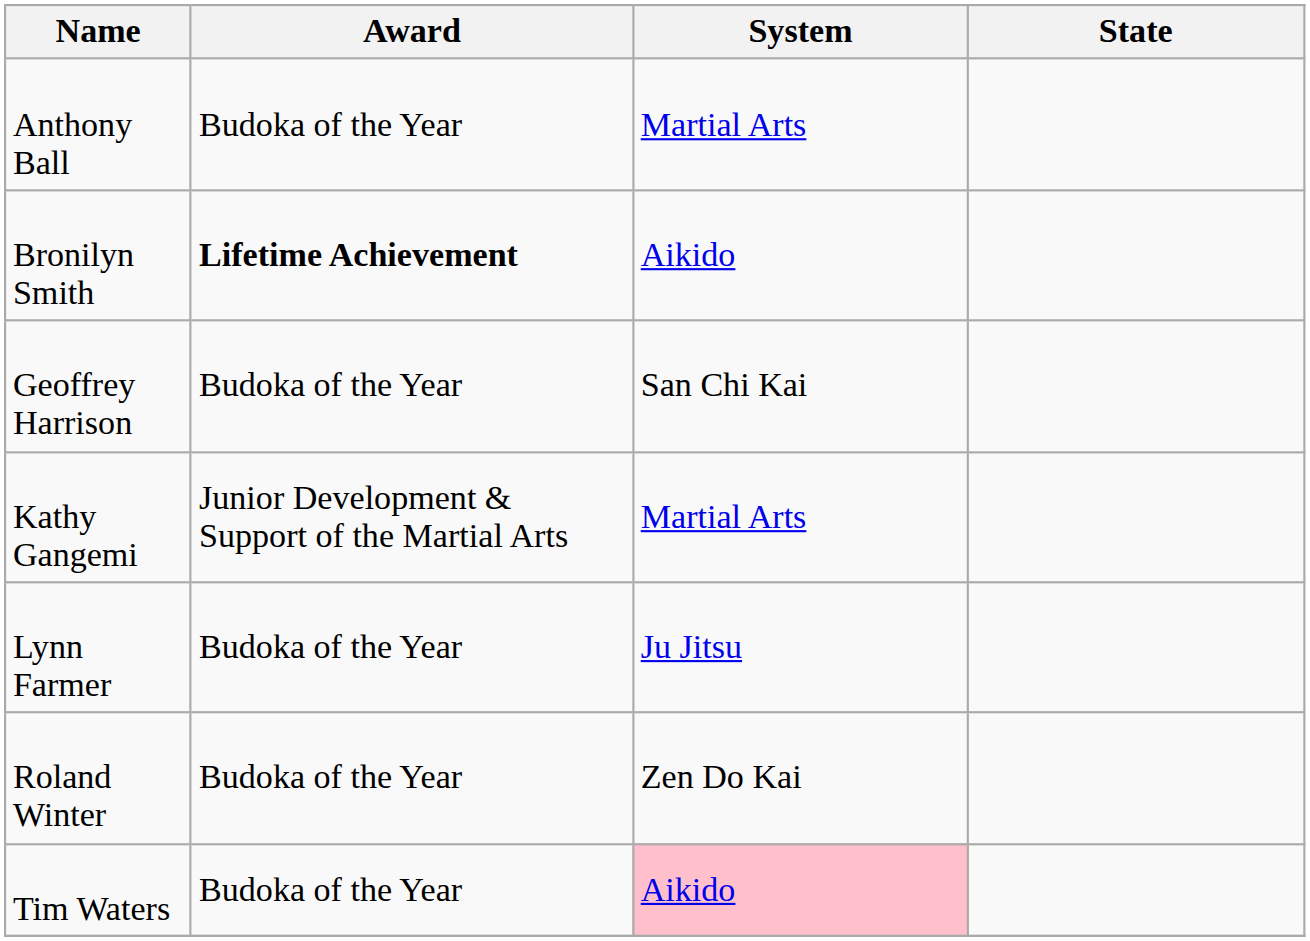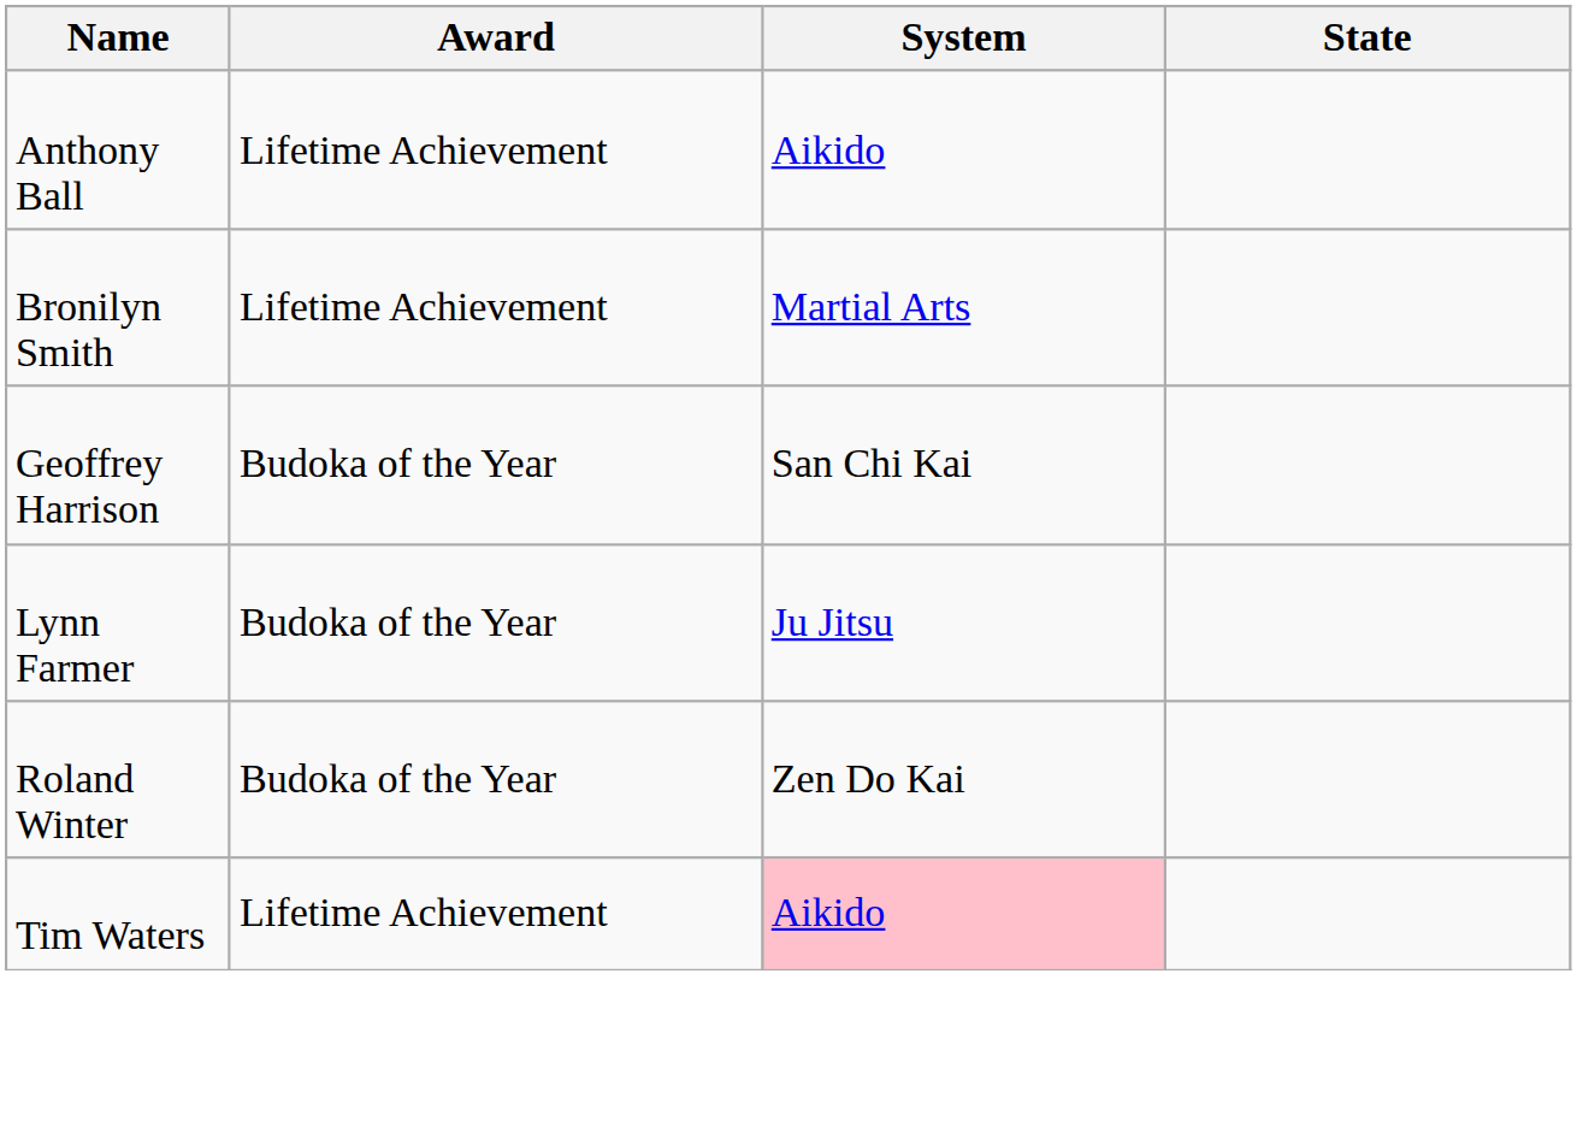 <table class="wikitable sortable collapsible">
 <tr>
 <th width="80" sortable>Name</th>
 <th width="200">Award</th>
 <th width="150">System</th>
 <th width="150">State</th>
 </tr>
 <tr>
 <td><br>Anthony Ball</td>
-<td>Budoka of the Year</td>
-<td><a href='#'>Martial Arts</a></td>
+<td>Lifetime Achievement</td>
+<td><a href='#'>Aikido</a></td>
 <td></td>
 </tr>
 <tr>
 <td><br>Bronilyn Smith</td>
-<td><strong>Lifetime Achievement</strong></td>
-<td><a href='#'>Aikido</a></td>
+<td>Lifetime Achievement</td>
+<td><a href='#'>Martial Arts</a></td>
 <td></td>
 </tr>
 <tr>
 <td><br>Geoffrey Harrison</td>
 <td>Budoka of the Year</td>
 <td>San Chi Kai</td>
-<td></td>
-</tr>
-<tr>
-<td><br>Kathy Gangemi</td>
-<td>Junior Development & Support of the Martial Arts</td>
-<td><a href='#'>Martial Arts</a></td>
 <td></td>
 </tr>
 <tr>
 <td><br>Lynn Farmer</td>
 <td>Budoka of the Year</td>
 <td><a href='#'>Ju Jitsu</a></td>
 <td></td>
 </tr>
 <tr>
 <td><br>Roland Winter</td>
 <td>Budoka of the Year</td>
 <td>Zen Do Kai</td>
 <td></td>
 </tr>
 <tr>
 <td><br>Tim Waters</td>
-<td>Budoka of the Year</td>
+<td>Lifetime Achievement</td>
 <td style="background: pink;"><a href='#'>Aikido</a></td>
 <td></td>
 </tr>
 <tr>
 </tr>
 </table>
